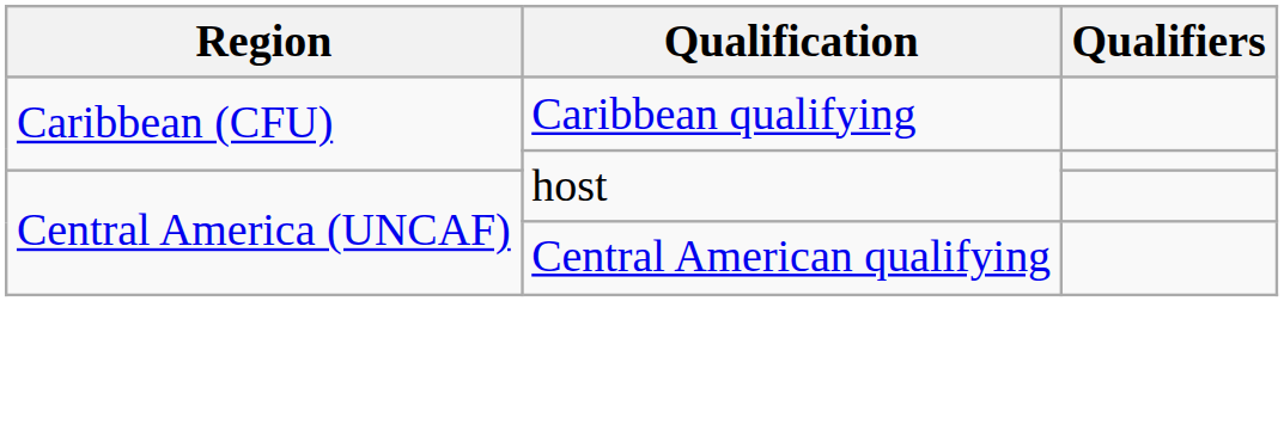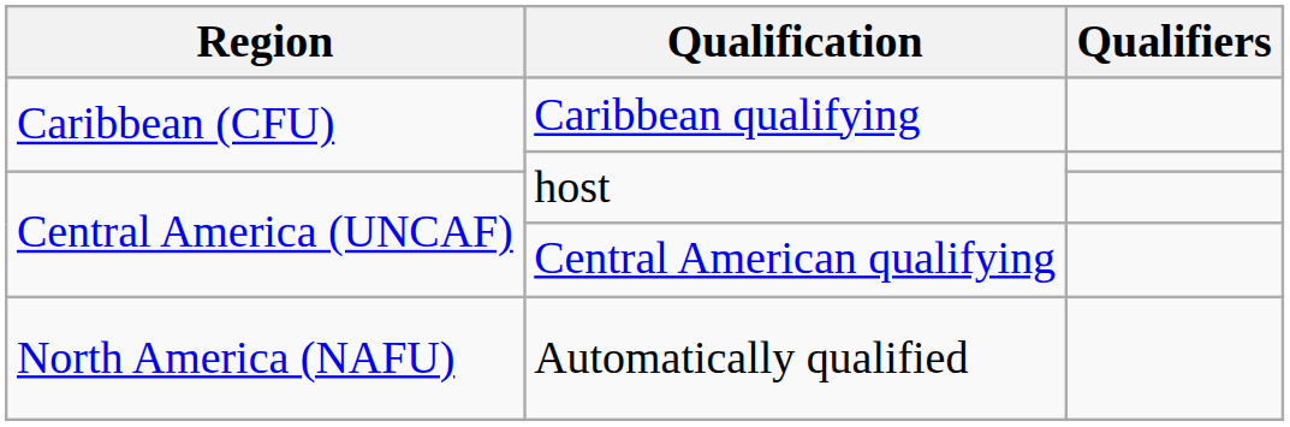 <table class=wikitable>
 <tr>
 <th>Region</th>
 <th>Qualification</th>
 <th>Qualifiers</th>
 </tr>
 <tr>
 <td rowspan="2"><a href='#'>Caribbean (CFU)</a></td>
 <td><a href='#'>Caribbean qualifying</a></td>
 <td></td>
 </tr>
 <tr>
 <td rowspan="2">host</td>
 <td></td>
 </tr>
 <tr>
 <td rowspan="2"><a href='#'>Central America (UNCAF)</a></td>
 <td></td>
 </tr>
 <tr>
 <td><a href='#'>Central American qualifying</a></td>
 <td><br> </td>
 </tr>
+<tr>
+<td><a href='#'>North America (NAFU)</a></td>
+<td>Automatically qualified</td>
+<td><br><br></td>
+</tr>
 </table>
